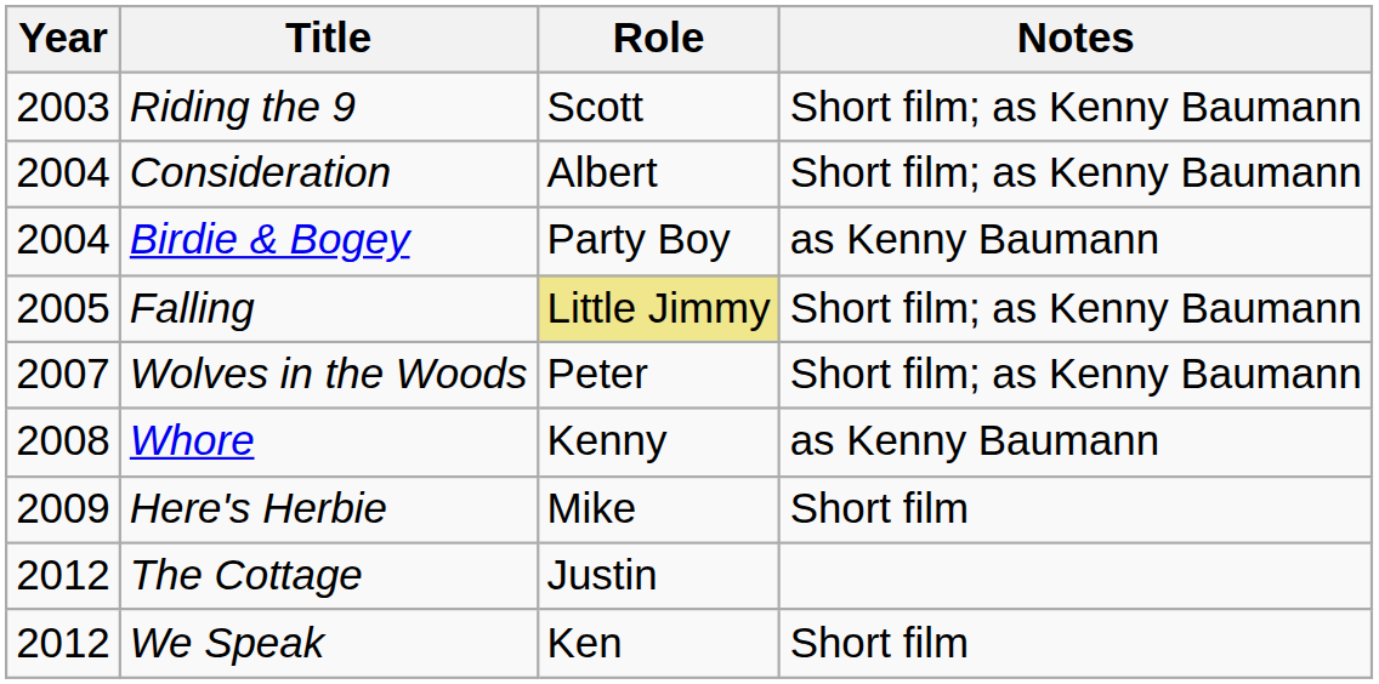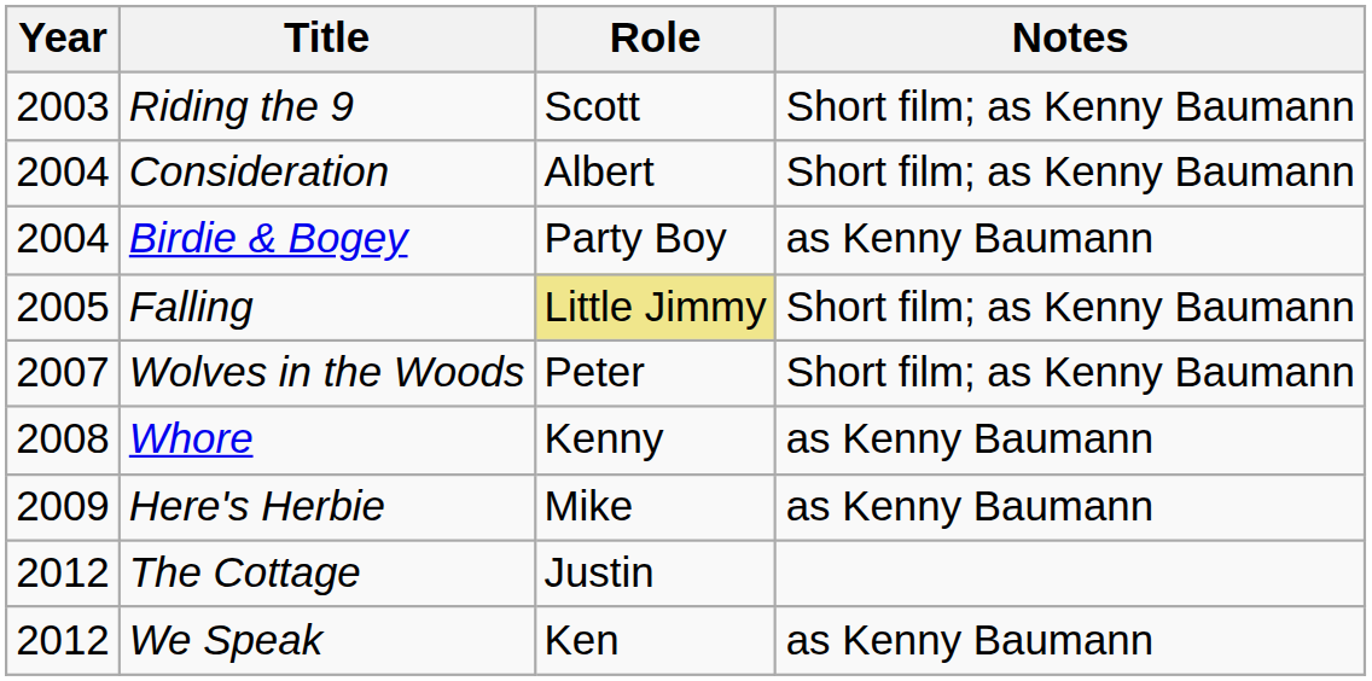 <table class="wikitable">
 <tr>
 <th>Year</th>
 <th>Title</th>
 <th>Role</th>
 <th>Notes</th>
 </tr>
 <tr>
 <td>2003</td>
 <td><em>Riding the 9</em></td>
 <td>Scott</td>
 <td>Short film; as Kenny Baumann</td>
 </tr>
 <tr>
 <td>2004</td>
 <td><em>Consideration</em></td>
 <td>Albert</td>
 <td>Short film; as Kenny Baumann</td>
 </tr>
 <tr>
 <td>2004</td>
 <td><em><a href='#'>Birdie & Bogey</a></em></td>
 <td>Party Boy</td>
 <td>as Kenny Baumann</td>
 </tr>
 <tr>
 <td>2005</td>
 <td><em>Falling</em></td>
 <td style="background: khaki;">Little Jimmy</td>
 <td>Short film; as Kenny Baumann</td>
 </tr>
 <tr>
 <td>2007</td>
 <td><em>Wolves in the Woods</em></td>
 <td>Peter</td>
 <td>Short film; as Kenny Baumann</td>
 </tr>
 <tr>
 <td>2008</td>
 <td><a href='#'><em>Whore</em></a></td>
 <td>Kenny</td>
 <td>as Kenny Baumann</td>
 </tr>
 <tr>
 <td>2009</td>
 <td><em>Here's Herbie</em></td>
 <td>Mike</td>
-<td>Short film</td>
+<td>as Kenny Baumann</td>
 </tr>
 <tr>
 <td>2012</td>
 <td><em>The Cottage</em></td>
 <td>Justin</td>
 <td></td>
 </tr>
 <tr>
 <td>2012</td>
 <td><em>We Speak</em></td>
 <td>Ken</td>
-<td>Short film</td>
+<td>as Kenny Baumann</td>
 </tr>
 </table>
